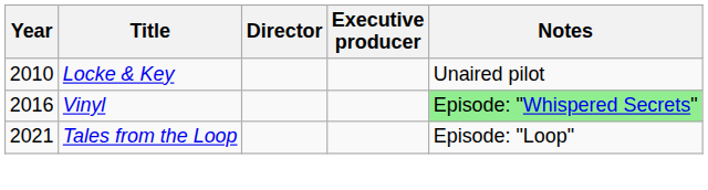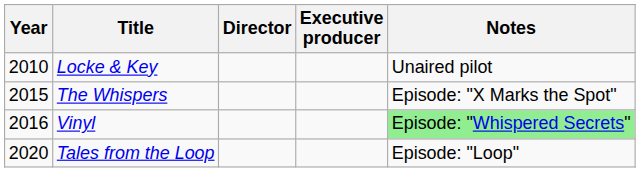 <table class="wikitable">
 <tr>
 <th>Year</th>
 <th>Title</th>
 <th>Director</th>
 <th>Executive<br>producer</th>
 <th>Notes</th>
 </tr>
 <tr>
 <td>2010</td>
 <td><em><a href='#'>Locke & Key</a></em></td>
 <td></td>
 <td></td>
 <td>Unaired pilot</td>
 </tr>
 <tr>
+<td>2015</td>
+<td><em><a href='#'>The Whispers</a></em></td>
+<td></td>
+<td></td>
+<td>Episode: "X Marks the Spot"</td>
+</tr>
+<tr>
 <td>2016</td>
 <td><em><a href='#'>Vinyl</a></em></td>
 <td></td>
 <td></td>
 <td style="background: lightgreen;">Episode: "<a href='#'>Whispered Secrets</a>"</td>
 </tr>
 <tr>
-<td>2021</td>
+<td>2020</td>
 <td><em><a href='#'>Tales from the Loop</a></em></td>
 <td></td>
 <td></td>
 <td>Episode: "Loop"</td>
 </tr>
 </table>
